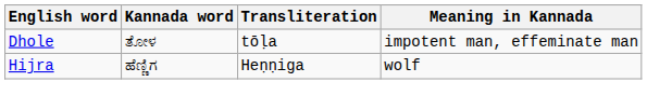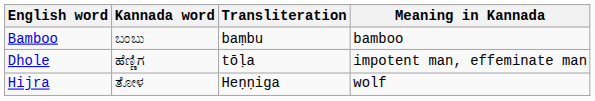 <table class="wikitable">
 <tr>
 <th>English word</th>
 <th>Kannada word</th>
 <th>Transliteration</th>
 <th>Meaning in Kannada</th>
 </tr>
 <tr>
+<td><a href='#'>Bamboo</a></td>
+<td>ಬಂಬು</td>
+<td>baṃbu</td>
+<td>bamboo</td>
+</tr>
+<tr>
 <td><a href='#'>Dhole</a></td>
-<td>ತೋಳ</td>
+<td>ಹೆಣ್ಣಿಗ</td>
 <td>tōḷa</td>
 <td>impotent man, effeminate man</td>
 </tr>
 <tr>
 <td><a href='#'>Hijra</a></td>
-<td>ಹೆಣ್ಣಿಗ</td>
+<td>ತೋಳ</td>
 <td>Heṇṇiga</td>
 <td>wolf</td>
 </tr>
 </table>
